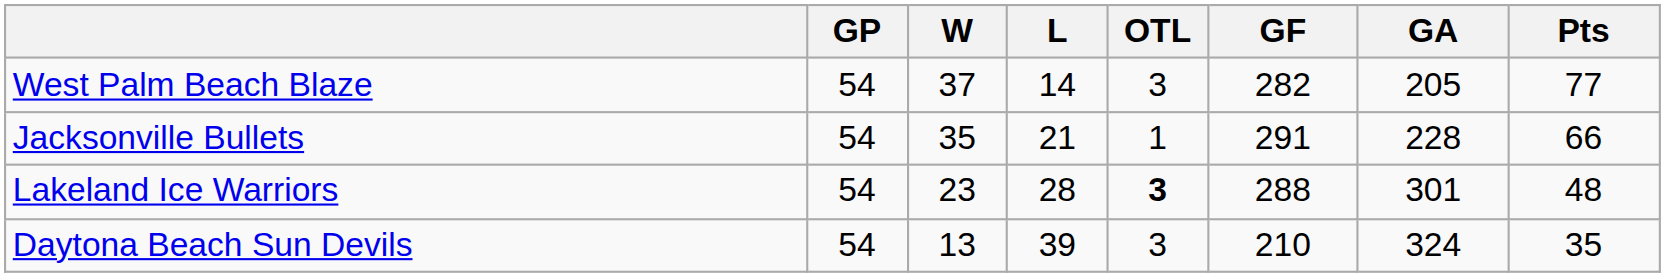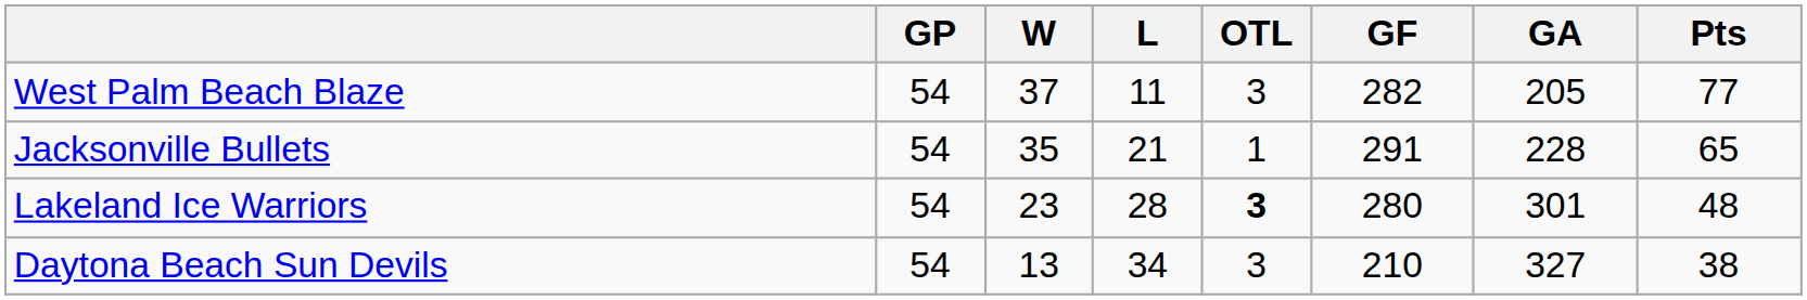 <table class="wikitable">
 <tr>
 <th width="40%"></th>
 <th width="5%">GP</th>
 <th width="5%">W</th>
 <th width="5%">L</th>
 <th width="5%">OTL</th>
 <th width="7.5%">GF</th>
 <th width="7.5%">GA</th>
 <th width="7.5%">Pts</th>
 </tr>
 <tr align="center">
 <td align="left"><a href='#'>West Palm Beach Blaze</a></td>
 <td>54</td>
 <td>37</td>
-<td>14</td>
+<td>11</td>
 <td>3</td>
 <td>282</td>
 <td>205</td>
 <td>77</td>
 </tr>
 <tr align="center">
 <td align="left"><a href='#'>Jacksonville Bullets</a></td>
 <td>54</td>
 <td>35</td>
 <td>21</td>
 <td>1</td>
 <td>291</td>
 <td>228</td>
-<td>66</td>
+<td>65</td>
 </tr>
 <tr align="center">
 <td align="left"><a href='#'>Lakeland Ice Warriors</a></td>
 <td>54</td>
 <td>23</td>
 <td>28</td>
 <td><strong>3</strong></td>
-<td>288</td>
+<td>280</td>
 <td>301</td>
 <td>48</td>
 </tr>
 <tr align="center">
 <td align="left"><a href='#'>Daytona Beach Sun Devils</a></td>
 <td>54</td>
 <td>13</td>
-<td>39</td>
+<td>34</td>
 <td>3</td>
 <td>210</td>
-<td>324</td>
-<td>35</td>
+<td>327</td>
+<td>38</td>
 </tr>
 </table>
